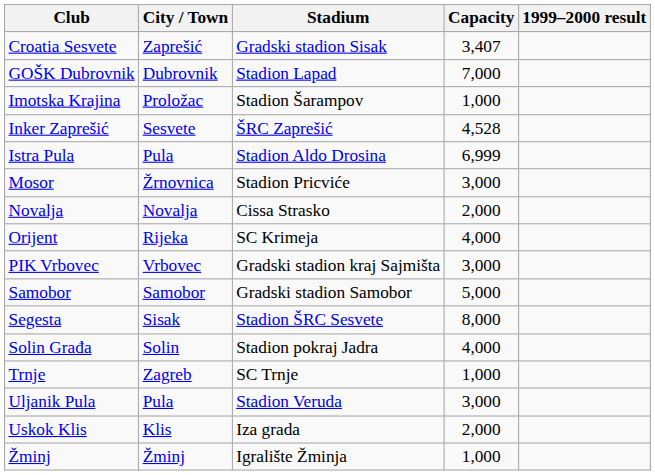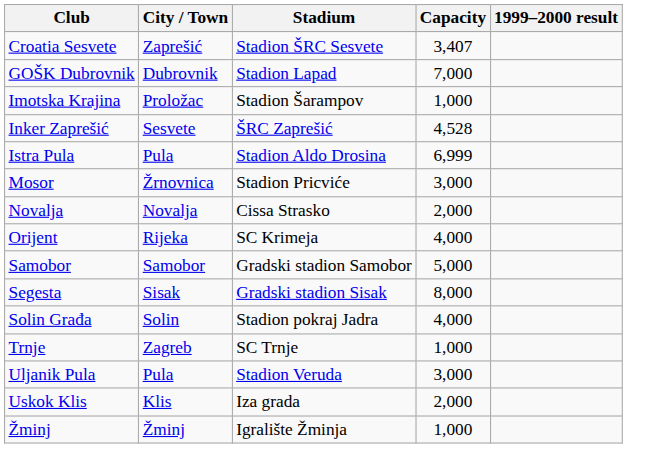 <table class="wikitable sortable">
 <tr>
 <th>Club</th>
 <th>City / Town</th>
 <th>Stadium</th>
 <th>Capacity</th>
 <th>1999–2000 result</th>
 </tr>
 <tr>
 <td><a href='#'>Croatia Sesvete</a></td>
 <td><a href='#'>Zaprešić</a></td>
-<td><a href='#'>Gradski stadion Sisak</a></td>
+<td><a href='#'>Stadion ŠRC Sesvete</a></td>
 <td align="center">3,407</td>
 <td align="center"></td>
 </tr>
 <tr>
 <td><a href='#'>GOŠK Dubrovnik</a></td>
 <td><a href='#'>Dubrovnik</a></td>
 <td><a href='#'>Stadion Lapad</a></td>
 <td align="center">7,000</td>
 <td align="center"></td>
 </tr>
 <tr>
 <td><a href='#'>Imotska Krajina</a></td>
 <td><a href='#'>Proložac</a></td>
 <td>Stadion Šarampov</td>
 <td align="center">1,000</td>
 <td align="center"></td>
 </tr>
 <tr>
 <td><a href='#'>Inker Zaprešić</a></td>
 <td><a href='#'>Sesvete</a></td>
 <td><a href='#'>ŠRC Zaprešić</a></td>
 <td align="center">4,528</td>
 <td align="center"></td>
 </tr>
 <tr>
 <td><a href='#'>Istra Pula</a></td>
 <td><a href='#'>Pula</a></td>
 <td><a href='#'>Stadion Aldo Drosina</a></td>
 <td align="center">6,999</td>
 <td align="center"></td>
 </tr>
 <tr>
 <td><a href='#'>Mosor</a></td>
 <td><a href='#'>Žrnovnica</a></td>
 <td>Stadion Pricviće</td>
 <td align="center">3,000</td>
 <td align="center"></td>
 </tr>
 <tr>
 <td><a href='#'>Novalja</a></td>
 <td><a href='#'>Novalja</a></td>
 <td>Cissa Strasko</td>
 <td align="center">2,000</td>
 <td align="center"></td>
 </tr>
 <tr>
 <td><a href='#'>Orijent</a></td>
 <td><a href='#'>Rijeka</a></td>
 <td>SC Krimeja</td>
 <td align="center">4,000</td>
 <td align="center"></td>
 </tr>
 <tr>
-<td><a href='#'>PIK Vrbovec</a></td>
-<td><a href='#'>Vrbovec</a></td>
-<td>Gradski stadion kraj Sajmišta</td>
-<td align="center">3,000</td>
-<td align="center"></td>
-</tr>
-<tr>
 <td><a href='#'>Samobor</a></td>
 <td><a href='#'>Samobor</a></td>
 <td>Gradski stadion Samobor</td>
 <td align="center">5,000</td>
 <td align="center"></td>
 </tr>
 <tr>
 <td><a href='#'>Segesta</a></td>
 <td><a href='#'>Sisak</a></td>
-<td><a href='#'>Stadion ŠRC Sesvete</a></td>
+<td><a href='#'>Gradski stadion Sisak</a></td>
 <td align="center">8,000</td>
 <td align="center"></td>
 </tr>
 <tr>
 <td><a href='#'>Solin Građa</a></td>
 <td><a href='#'>Solin</a></td>
 <td>Stadion pokraj Jadra</td>
 <td align="center">4,000</td>
 <td align="center"></td>
 </tr>
 <tr>
 <td><a href='#'>Trnje</a></td>
 <td><a href='#'>Zagreb</a></td>
 <td>SC Trnje</td>
 <td align="center">1,000</td>
 <td align="center"></td>
 </tr>
 <tr>
 <td><a href='#'>Uljanik Pula</a></td>
 <td><a href='#'>Pula</a></td>
 <td><a href='#'>Stadion Veruda</a></td>
 <td align="center">3,000</td>
 <td align="center"></td>
 </tr>
 <tr>
 <td><a href='#'>Uskok Klis</a></td>
 <td><a href='#'>Klis</a></td>
 <td>Iza grada</td>
 <td align="center">2,000</td>
 <td align="center"></td>
 </tr>
 <tr>
 <td><a href='#'>Žminj</a></td>
 <td><a href='#'>Žminj</a></td>
 <td>Igralište Žminja</td>
 <td align="center">1,000</td>
 <td align="center"></td>
 </tr>
 </table>
